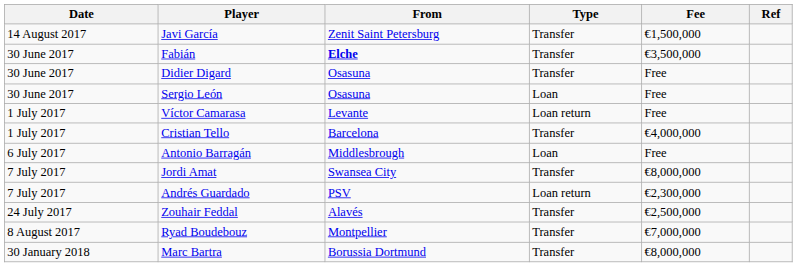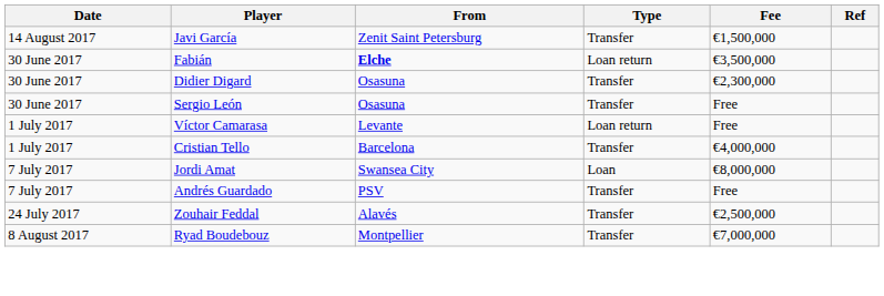 <table class="wikitable" style="width:80%;">
 <tr>
 <th>Date</th>
 <th>Player</th>
 <th>From</th>
 <th>Type</th>
 <th>Fee</th>
 <th>Ref</th>
 </tr>
 <tr>
 <td>14 August 2017</td>
 <td> <a href='#'>Javi García</a></td>
 <td> <a href='#'>Zenit Saint Petersburg</a></td>
 <td>Transfer</td>
 <td>€1,500,000</td>
 <td></td>
 </tr>
 <tr>
 <td>30 June 2017</td>
 <td> <a href='#'>Fabián</a></td>
 <td><strong> <a href='#'>Elche</a></strong></td>
-<td>Transfer</td>
+<td>Loan return</td>
 <td>€3,500,000</td>
 <td></td>
 </tr>
 <tr>
 <td>30 June 2017</td>
 <td> <a href='#'>Didier Digard</a></td>
 <td> <a href='#'>Osasuna</a></td>
 <td>Transfer</td>
-<td>Free</td>
+<td>€2,300,000</td>
 <td></td>
 </tr>
 <tr>
 <td>30 June 2017</td>
 <td> <a href='#'>Sergio León</a></td>
 <td> <a href='#'>Osasuna</a></td>
-<td>Loan</td>
+<td>Transfer</td>
 <td>Free</td>
 <td></td>
 </tr>
 <tr>
 <td>1 July 2017</td>
 <td> <a href='#'>Víctor Camarasa</a></td>
 <td> <a href='#'>Levante</a></td>
 <td>Loan return</td>
 <td>Free</td>
 <td></td>
 </tr>
 <tr>
 <td>1 July 2017</td>
 <td> <a href='#'>Cristian Tello</a></td>
 <td> <a href='#'>Barcelona</a></td>
 <td>Transfer</td>
 <td>€4,000,000</td>
 <td></td>
 </tr>
 <tr>
-<td>6 July 2017</td>
-<td> <a href='#'>Antonio Barragán</a></td>
-<td> <a href='#'>Middlesbrough</a></td>
-<td>Loan</td>
-<td>Free</td>
-<td></td>
-</tr>
-<tr>
 <td>7 July 2017</td>
 <td> <a href='#'>Jordi Amat</a></td>
 <td> <a href='#'>Swansea City</a></td>
-<td>Transfer</td>
+<td>Loan</td>
 <td>€8,000,000</td>
 <td></td>
 </tr>
 <tr>
 <td>7 July 2017</td>
 <td> <a href='#'>Andrés Guardado</a></td>
 <td> <a href='#'>PSV</a></td>
-<td>Loan return</td>
-<td>€2,300,000</td>
+<td>Transfer</td>
+<td>Free</td>
 <td></td>
 </tr>
 <tr>
 <td>24 July 2017</td>
 <td> <a href='#'>Zouhair Feddal</a></td>
 <td> <a href='#'>Alavés</a></td>
 <td>Transfer</td>
 <td>€2,500,000</td>
 <td></td>
 </tr>
 <tr>
 <td>8 August 2017</td>
 <td> <a href='#'>Ryad Boudebouz</a></td>
 <td> <a href='#'>Montpellier</a></td>
 <td>Transfer</td>
 <td>€7,000,000</td>
 <td></td>
 </tr>
-<tr>
-<td>30 January 2018</td>
-<td> <a href='#'>Marc Bartra</a></td>
-<td> <a href='#'>Borussia Dortmund</a></td>
-<td>Transfer</td>
-<td>€8,000,000</td>
-<td></td>
-</tr>
 </table>
